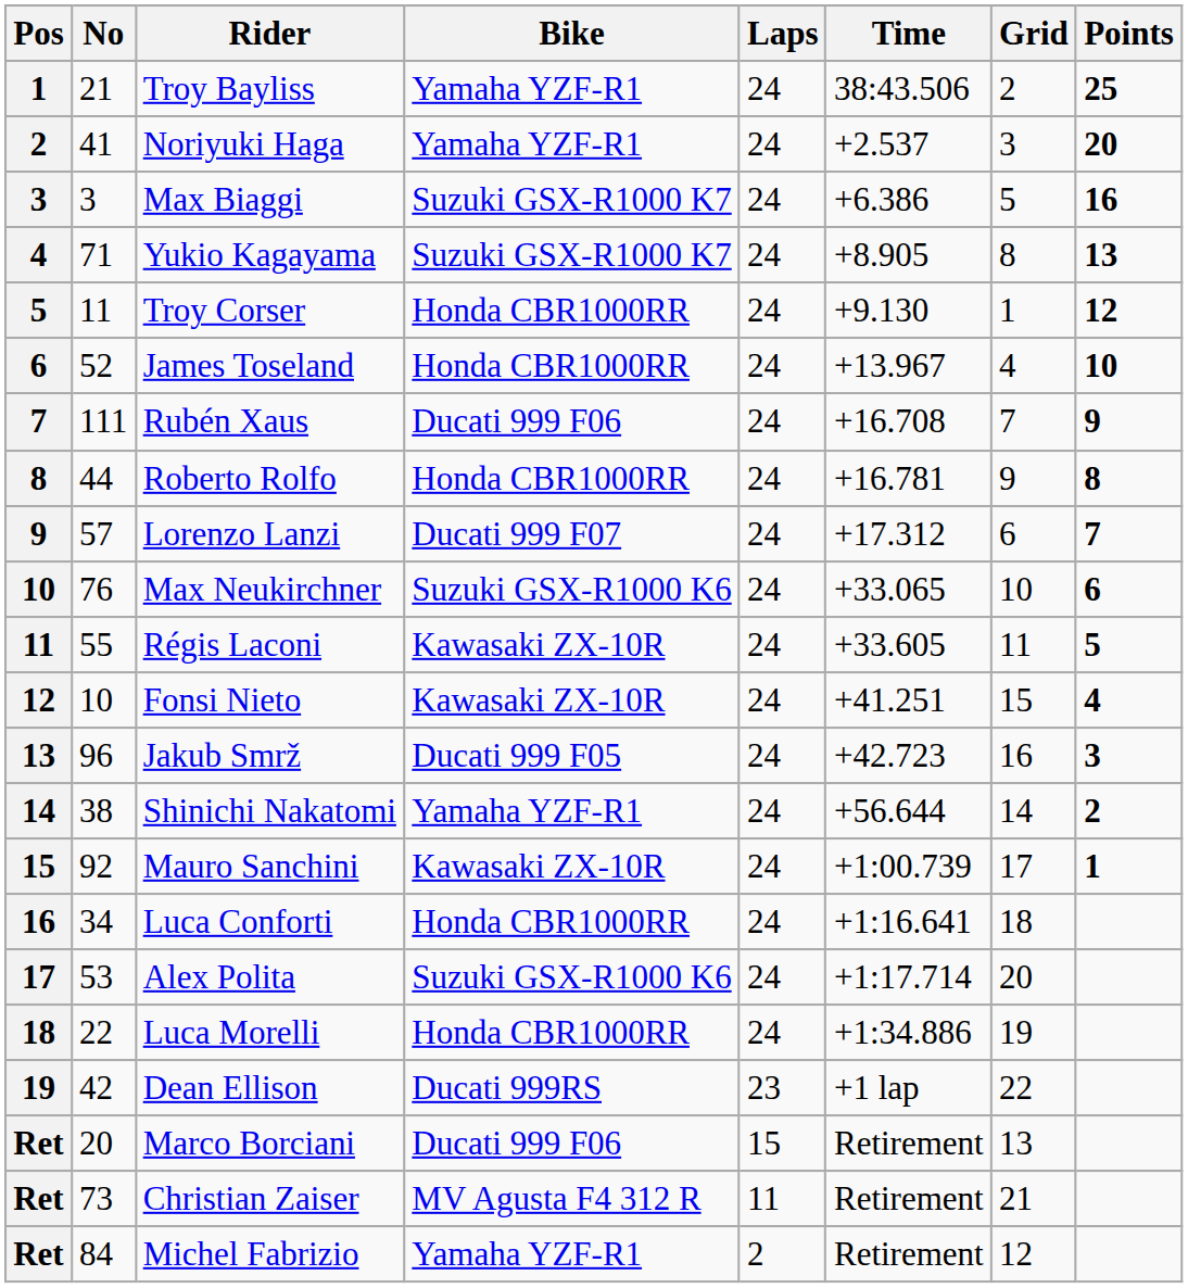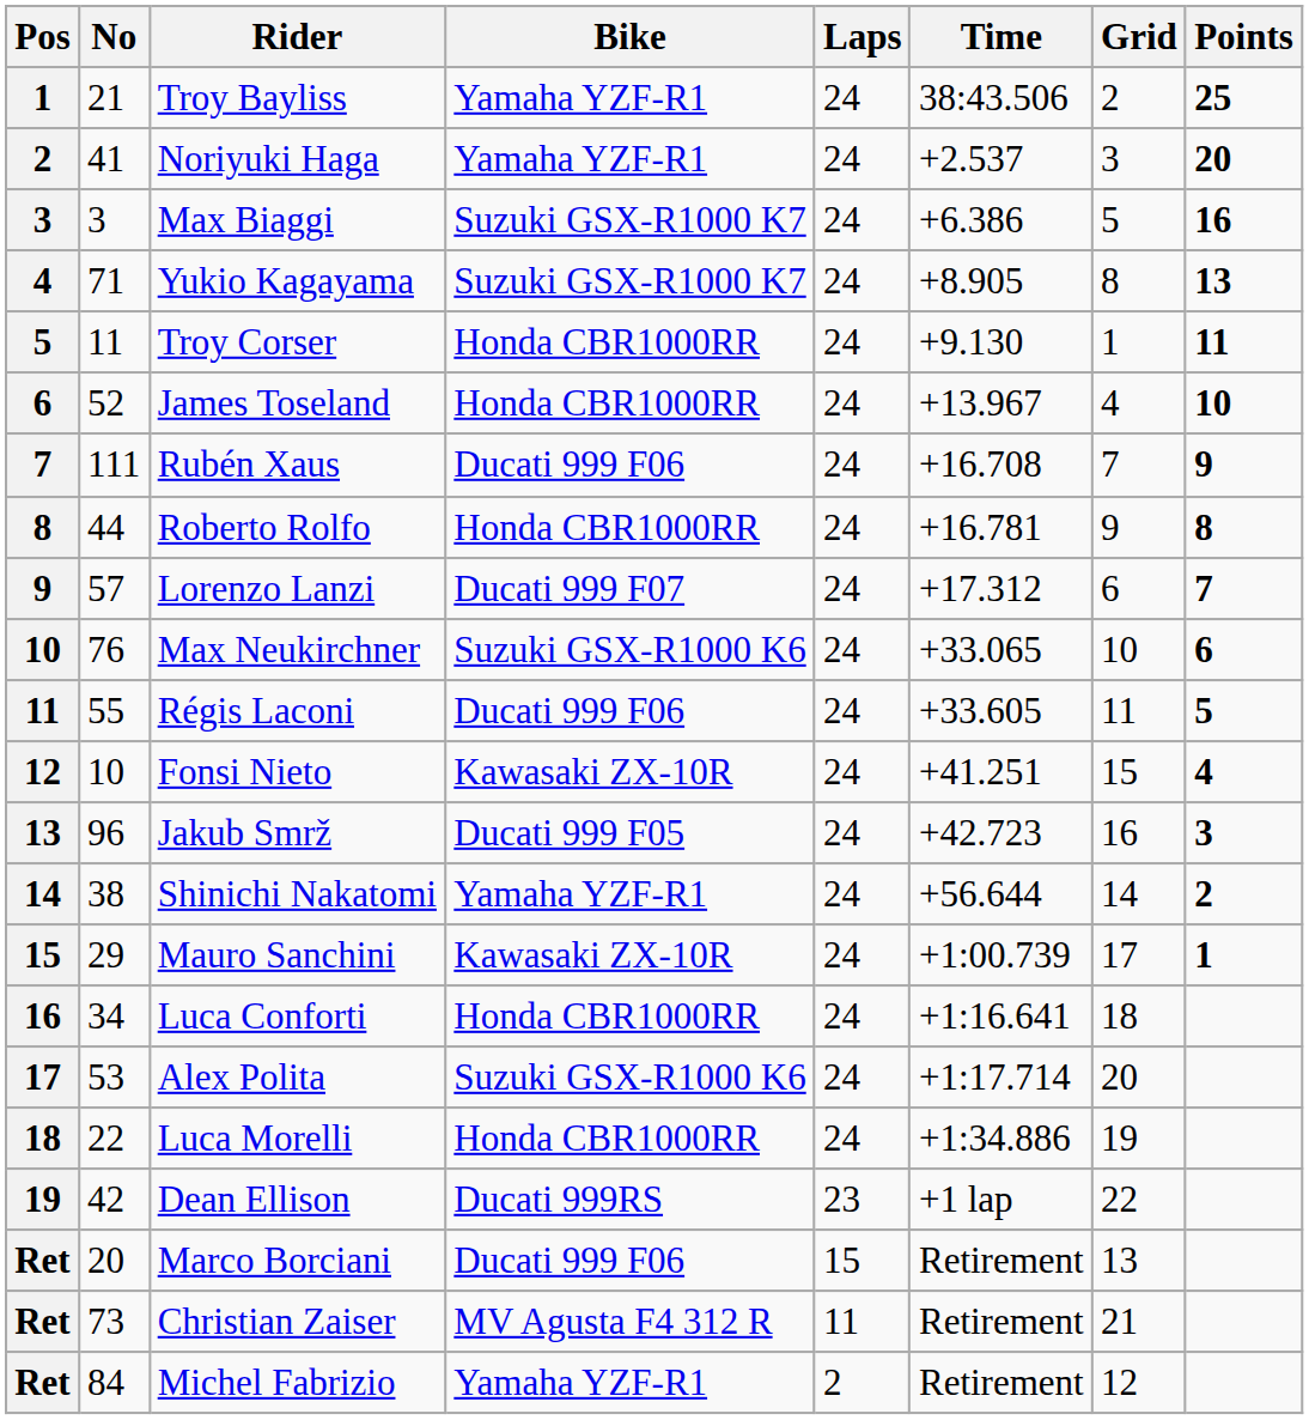 <table class="wikitable" style="font-size: 95%;">
 <tr>
 <th>Pos</th>
 <th>No</th>
 <th>Rider</th>
 <th>Bike</th>
 <th>Laps</th>
 <th>Time</th>
 <th>Grid</th>
 <th>Points</th>
 </tr>
 <tr>
 <th>1</th>
 <td>21</td>
 <td> <a href='#'>Troy Bayliss</a></td>
 <td><a href='#'>Yamaha YZF-R1</a></td>
 <td>24</td>
 <td>38:43.506</td>
 <td>2</td>
 <td><strong>25</strong></td>
 </tr>
 <tr>
 <th>2</th>
 <td>41</td>
 <td> <a href='#'>Noriyuki Haga</a></td>
 <td><a href='#'>Yamaha YZF-R1</a></td>
 <td>24</td>
 <td>+2.537</td>
 <td>3</td>
 <td><strong>20</strong></td>
 </tr>
 <tr>
 <th>3</th>
 <td>3</td>
 <td> <a href='#'>Max Biaggi</a></td>
 <td><a href='#'>Suzuki GSX-R1000 K7</a></td>
 <td>24</td>
 <td>+6.386</td>
 <td>5</td>
 <td><strong>16</strong></td>
 </tr>
 <tr>
 <th>4</th>
 <td>71</td>
 <td> <a href='#'>Yukio Kagayama</a></td>
 <td><a href='#'>Suzuki GSX-R1000 K7</a></td>
 <td>24</td>
 <td>+8.905</td>
 <td>8</td>
 <td><strong>13</strong></td>
 </tr>
 <tr>
 <th>5</th>
 <td>11</td>
 <td> <a href='#'>Troy Corser</a></td>
 <td><a href='#'>Honda CBR1000RR</a></td>
 <td>24</td>
 <td>+9.130</td>
 <td>1</td>
-<td><strong>12</strong></td>
+<td><strong>11</strong></td>
 </tr>
 <tr>
 <th>6</th>
 <td>52</td>
 <td> <a href='#'>James Toseland</a></td>
 <td><a href='#'>Honda CBR1000RR</a></td>
 <td>24</td>
 <td>+13.967</td>
 <td>4</td>
 <td><strong>10</strong></td>
 </tr>
 <tr>
 <th>7</th>
 <td>111</td>
 <td> <a href='#'>Rubén Xaus</a></td>
 <td><a href='#'>Ducati 999 F06</a></td>
 <td>24</td>
 <td>+16.708</td>
 <td>7</td>
 <td><strong>9</strong></td>
 </tr>
 <tr>
 <th>8</th>
 <td>44</td>
 <td> <a href='#'>Roberto Rolfo</a></td>
 <td><a href='#'>Honda CBR1000RR</a></td>
 <td>24</td>
 <td>+16.781</td>
 <td>9</td>
 <td><strong>8</strong></td>
 </tr>
 <tr>
 <th>9</th>
 <td>57</td>
 <td> <a href='#'>Lorenzo Lanzi</a></td>
 <td><a href='#'>Ducati 999 F07</a></td>
 <td>24</td>
 <td>+17.312</td>
 <td>6</td>
 <td><strong>7</strong></td>
 </tr>
 <tr>
 <th>10</th>
 <td>76</td>
 <td> <a href='#'>Max Neukirchner</a></td>
 <td><a href='#'>Suzuki GSX-R1000 K6</a></td>
 <td>24</td>
 <td>+33.065</td>
 <td>10</td>
 <td><strong>6</strong></td>
 </tr>
 <tr>
 <th>11</th>
 <td>55</td>
 <td> <a href='#'>Régis Laconi</a></td>
-<td><a href='#'>Kawasaki ZX-10R</a></td>
+<td><a href='#'>Ducati 999 F06</a></td>
 <td>24</td>
 <td>+33.605</td>
 <td>11</td>
 <td><strong>5</strong></td>
 </tr>
 <tr>
 <th>12</th>
 <td>10</td>
 <td> <a href='#'>Fonsi Nieto</a></td>
 <td><a href='#'>Kawasaki ZX-10R</a></td>
 <td>24</td>
 <td>+41.251</td>
 <td>15</td>
 <td><strong>4</strong></td>
 </tr>
 <tr>
 <th>13</th>
 <td>96</td>
 <td> <a href='#'>Jakub Smrž</a></td>
 <td><a href='#'>Ducati 999 F05</a></td>
 <td>24</td>
 <td>+42.723</td>
 <td>16</td>
 <td><strong>3</strong></td>
 </tr>
 <tr>
 <th>14</th>
 <td>38</td>
 <td> <a href='#'>Shinichi Nakatomi</a></td>
 <td><a href='#'>Yamaha YZF-R1</a></td>
 <td>24</td>
 <td>+56.644</td>
 <td>14</td>
 <td><strong>2</strong></td>
 </tr>
 <tr>
 <th>15</th>
-<td>92</td>
+<td>29</td>
 <td> <a href='#'>Mauro Sanchini</a></td>
 <td><a href='#'>Kawasaki ZX-10R</a></td>
 <td>24</td>
 <td>+1:00.739</td>
 <td>17</td>
 <td><strong>1</strong></td>
 </tr>
 <tr>
 <th>16</th>
 <td>34</td>
 <td> <a href='#'>Luca Conforti</a></td>
 <td><a href='#'>Honda CBR1000RR</a></td>
 <td>24</td>
 <td>+1:16.641</td>
 <td>18</td>
 <td></td>
 </tr>
 <tr>
 <th>17</th>
 <td>53</td>
 <td> <a href='#'>Alex Polita</a></td>
 <td><a href='#'>Suzuki GSX-R1000 K6</a></td>
 <td>24</td>
 <td>+1:17.714</td>
 <td>20</td>
 <td></td>
 </tr>
 <tr>
 <th>18</th>
 <td>22</td>
 <td> <a href='#'>Luca Morelli</a></td>
 <td><a href='#'>Honda CBR1000RR</a></td>
 <td>24</td>
 <td>+1:34.886</td>
 <td>19</td>
 <td></td>
 </tr>
 <tr>
 <th>19</th>
 <td>42</td>
 <td> <a href='#'>Dean Ellison</a></td>
 <td><a href='#'>Ducati 999RS</a></td>
 <td>23</td>
 <td>+1 lap</td>
 <td>22</td>
 <td></td>
 </tr>
 <tr>
 <th>Ret</th>
 <td>20</td>
 <td> <a href='#'>Marco Borciani</a></td>
 <td><a href='#'>Ducati 999 F06</a></td>
 <td>15</td>
 <td>Retirement</td>
 <td>13</td>
 <td></td>
 </tr>
 <tr>
 <th>Ret</th>
 <td>73</td>
 <td> <a href='#'>Christian Zaiser</a></td>
 <td><a href='#'>MV Agusta F4 312 R</a></td>
 <td>11</td>
 <td>Retirement</td>
 <td>21</td>
 <td></td>
 </tr>
 <tr>
 <th>Ret</th>
 <td>84</td>
 <td> <a href='#'>Michel Fabrizio</a></td>
 <td><a href='#'>Yamaha YZF-R1</a></td>
 <td>2</td>
 <td>Retirement</td>
 <td>12</td>
 <td></td>
 </tr>
 </table>
